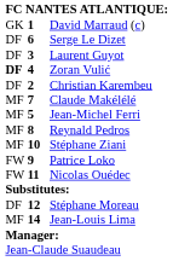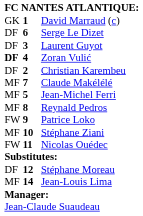 <table style="font-size: 90%" cellspacing="0" cellpadding="0" align=center>
 <tr>
 <td colspan=4><strong>FC NANTES ATLANTIQUE:</strong></td>
 </tr>
 <tr>
 <th width=25></th>
 <th width=25></th>
 </tr>
 <tr>
 <td>GK</td>
 <td><strong>1</strong></td>
 <td> <a href='#'>David Marraud</a> (<a href='#'>c</a>)</td>
 </tr>
 <tr>
 </tr>
 <tr>
 <td>DF</td>
 <td><strong>6</strong></td>
 <td> <a href='#'>Serge Le Dizet</a></td>
 </tr>
 <tr>
 <td>DF</td>
 <td><strong>3</strong></td>
 <td> <a href='#'>Laurent Guyot</a></td>
 </tr>
 <tr>
 <td><strong>DF</strong></td>
 <td><strong>4</strong></td>
 <td> <a href='#'>Zoran Vulić</a></td>
 <td></td>
 </tr>
 <tr>
 <td>DF</td>
 <td><strong>2</strong></td>
 <td> <a href='#'>Christian Karembeu</a></td>
 <td></td>
 </tr>
 <tr>
 <td>MF</td>
 <td><strong>7</strong></td>
 <td> <a href='#'>Claude Makélélé</a></td>
 </tr>
 <tr>
 <td>MF</td>
 <td><strong>5</strong></td>
 <td> <a href='#'>Jean-Michel Ferri</a></td>
 <td></td>
 </tr>
 <tr>
 <td>MF</td>
 <td><strong>8</strong></td>
 <td> <a href='#'>Reynald Pedros</a></td>
 </tr>
 <tr>
-<td>MF</td>
-<td><strong>10</strong></td>
-<td> <a href='#'>Stéphane Ziani</a></td>
+<td>FW</td>
+<td><strong>9</strong></td>
+<td> <a href='#'>Patrice Loko</a></td>
 <td></td>
 <td></td>
 </tr>
 <tr>
-<td>FW</td>
-<td><strong>9</strong></td>
-<td> <a href='#'>Patrice Loko</a></td>
+<td>MF</td>
+<td><strong>10</strong></td>
+<td> <a href='#'>Stéphane Ziani</a></td>
 <td></td>
 <td></td>
 </tr>
 <tr>
 <td>FW</td>
 <td><strong>11</strong></td>
 <td> <a href='#'>Nicolas Ouédec</a></td>
 </tr>
 <tr>
 <td colspan=3><strong>Substitutes:</strong></td>
 </tr>
 <tr>
 <td>DF</td>
 <td><strong>12</strong></td>
 <td> <a href='#'>Stéphane Moreau</a></td>
 <td></td>
 <td></td>
 </tr>
 <tr>
 <td>MF</td>
 <td><strong>14</strong></td>
 <td> <a href='#'>Jean-Louis Lima</a></td>
 <td></td>
 <td></td>
 </tr>
 <tr>
 <td colspan=3><strong>Manager:</strong></td>
 </tr>
 <tr>
 <td colspan=4> <a href='#'>Jean-Claude Suaudeau</a></td>
 </tr>
 </table>
